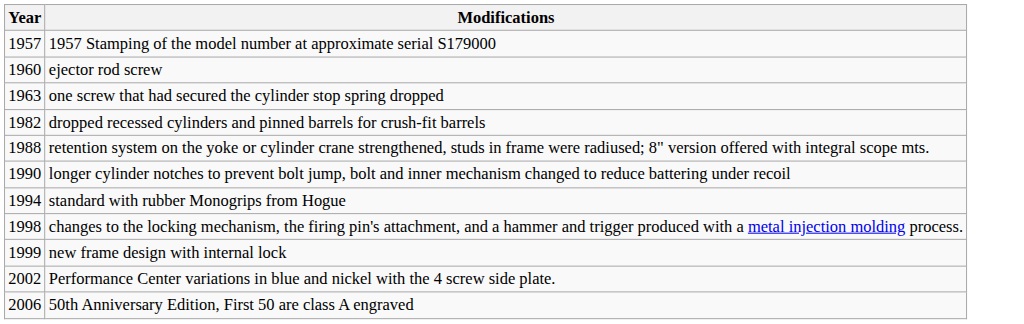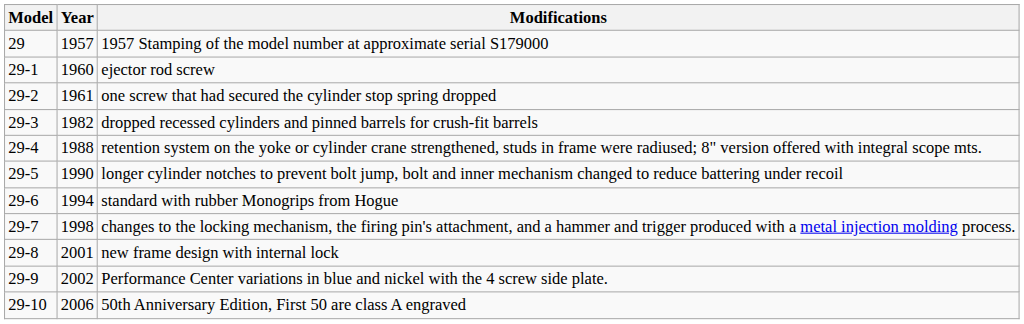 <table class="wikitable">
 <tr>
+<th>Model</th>
 <th>Year</th>
 <th>Modifications</th>
 </tr>
 <tr>
+<td>29</td>
 <td>1957</td>
 <td>1957 Stamping of the model number at approximate serial S179000</td>
 </tr>
 <tr>
+<td>29-1</td>
 <td>1960</td>
 <td>ejector rod screw</td>
 </tr>
 <tr>
-<td>1963</td>
+<td>29-2</td>
+<td>1961</td>
 <td>one screw that had secured the cylinder stop spring dropped</td>
 </tr>
 <tr>
+<td>29-3</td>
 <td>1982</td>
 <td>dropped recessed cylinders and pinned barrels for crush-fit barrels</td>
 </tr>
 <tr>
+<td>29-4</td>
 <td>1988</td>
 <td>retention system on the yoke or cylinder crane strengthened, studs in frame were radiused; 8" version offered with integral scope mts.</td>
 </tr>
 <tr>
+<td>29-5</td>
 <td>1990</td>
 <td>longer cylinder notches to prevent bolt jump, bolt and inner mechanism changed to reduce battering under recoil</td>
 </tr>
 <tr>
+<td>29-6</td>
 <td>1994</td>
 <td>standard with rubber Monogrips from Hogue</td>
 </tr>
 <tr>
+<td>29-7</td>
 <td>1998</td>
 <td>changes to the locking mechanism, the firing pin's attachment, and a hammer and trigger produced with a <a href='#'>metal injection molding</a> process.</td>
 </tr>
 <tr>
-<td>1999</td>
+<td>29-8</td>
+<td>2001</td>
 <td>new frame design with internal lock</td>
 </tr>
 <tr>
+<td>29-9</td>
 <td>2002</td>
 <td>Performance Center variations in blue and nickel with the 4 screw side plate.</td>
 </tr>
 <tr>
+<td>29-10</td>
 <td>2006</td>
 <td>50th Anniversary Edition, First 50 are class A engraved</td>
 </tr>
 </table>
